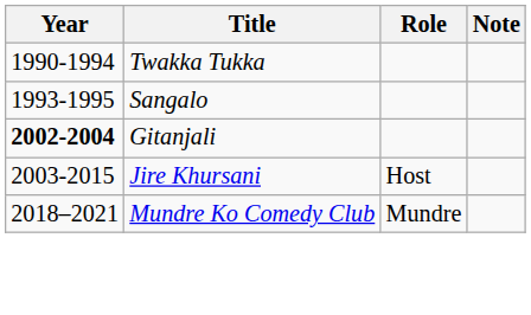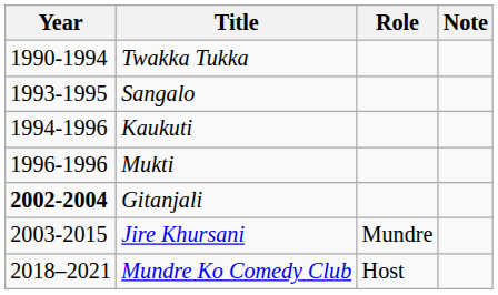 <table class="wikitable">
 <tr>
 <th>Year</th>
 <th>Title</th>
 <th>Role</th>
 <th>Note</th>
 </tr>
 <tr>
 <td>1990-1994</td>
 <td><em>Twakka Tukka</em></td>
 <td></td>
 <td></td>
 </tr>
 <tr>
 <td>1993-1995</td>
 <td><em>Sangalo</em></td>
 <td></td>
 <td></td>
 </tr>
 <tr>
+<td>1994-1996</td>
+<td><em>Kaukuti</em></td>
+<td></td>
+<td></td>
+</tr>
+<tr>
+<td>1996-1996</td>
+<td><em>Mukti</em></td>
+<td></td>
+<td></td>
+</tr>
+<tr>
 <td><strong>2002-2004</strong></td>
 <td><em>Gitanjali</em></td>
 <td></td>
 <td></td>
 </tr>
 <tr>
 <td>2003-2015</td>
 <td><em><a href='#'>Jire Khursani</a></em></td>
-<td>Host</td>
+<td>Mundre</td>
 <td></td>
 </tr>
 <tr>
 <td>2018–2021</td>
 <td><em><a href='#'>Mundre Ko Comedy Club</a></em></td>
-<td>Mundre</td>
+<td>Host</td>
 <td></td>
 </tr>
 </table>
